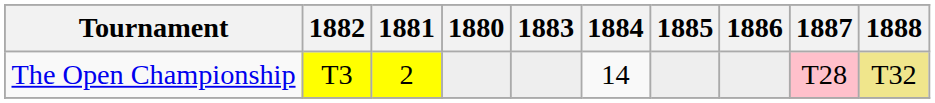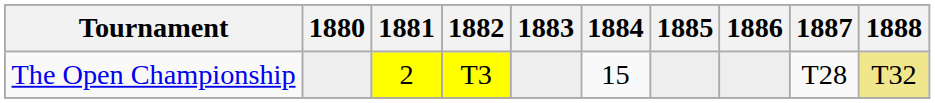 <table class="wikitable" style="font-size:95%;text-align:center;">
 <tr>
 <th>Tournament</th>
+<th>1880</th>
+<th>1881</th>
 <th>1882</th>
-<th>1881</th>
-<th>1880</th>
 <th>1883</th>
 <th>1884</th>
 <th>1885</th>
 <th>1886</th>
 <th>1887</th>
 <th>1888</th>
 </tr>
 <tr>
 <td align=left><a href='#'>The Open Championship</a></td>
+<td style="background:#eeeeee;"></td>
+<td style="background:yellow;">2</td>
 <td style="background:yellow;">T3</td>
-<td style="background:yellow;">2</td>
+<td style="background:#eeeeee;"></td>
+<td>15</td>
 <td style="background:#eeeeee;"></td>
 <td style="background:#eeeeee;"></td>
-<td>14</td>
-<td style="background:#eeeeee;"></td>
-<td style="background:#eeeeee;"></td>
-<td style="background: pink;">T28</td>
+<td>T28</td>
 <td style="background: khaki;">T32</td>
 </tr>
 </table>
